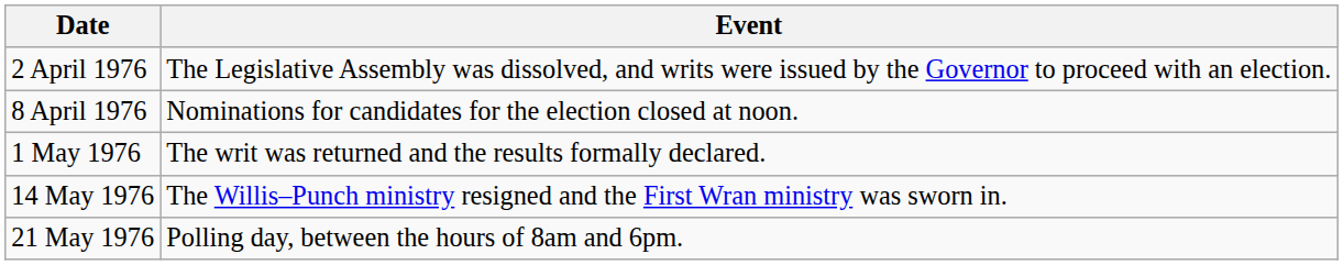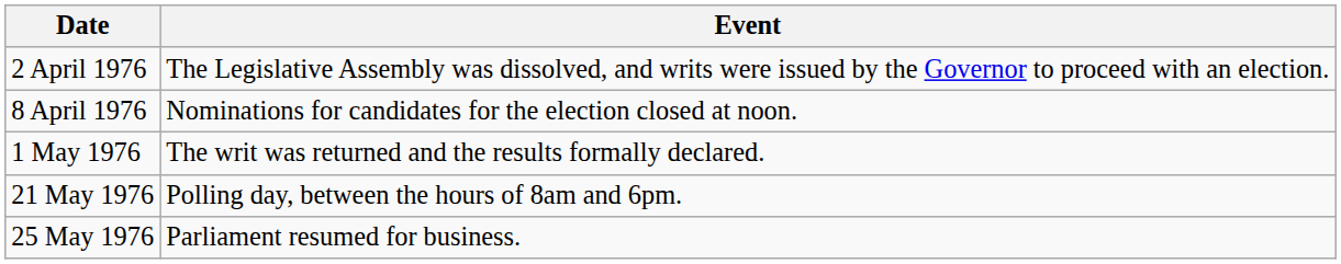 <table class="wikitable">
 <tr>
 <th>Date</th>
 <th>Event</th>
 </tr>
 <tr>
 <td>2 April 1976</td>
 <td>The Legislative Assembly was dissolved, and writs were issued by the <a href='#'>Governor</a> to proceed with an election.</td>
 </tr>
 <tr>
 <td>8 April 1976</td>
 <td>Nominations for candidates for the election closed at noon.</td>
 </tr>
 <tr>
 <td>1 May 1976</td>
 <td>The writ was returned and the results formally declared.</td>
 </tr>
 <tr>
-<td>14 May 1976</td>
-<td>The <a href='#'>Willis–Punch ministry</a> resigned and the <a href='#'>First Wran ministry</a> was sworn in.</td>
-</tr>
-<tr>
 <td>21 May 1976</td>
 <td>Polling day, between the hours of 8am and 6pm.</td>
 </tr>
+<tr>
+<td>25 May 1976</td>
+<td>Parliament resumed for business.</td>
+</tr>
 </table>
